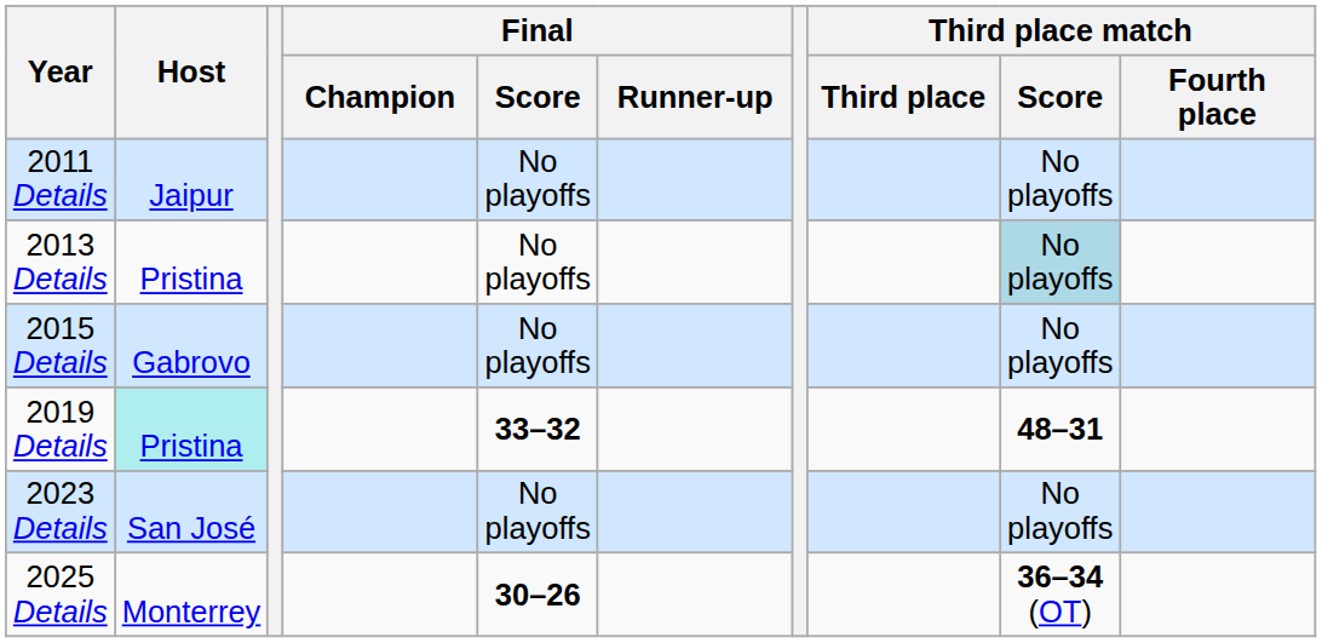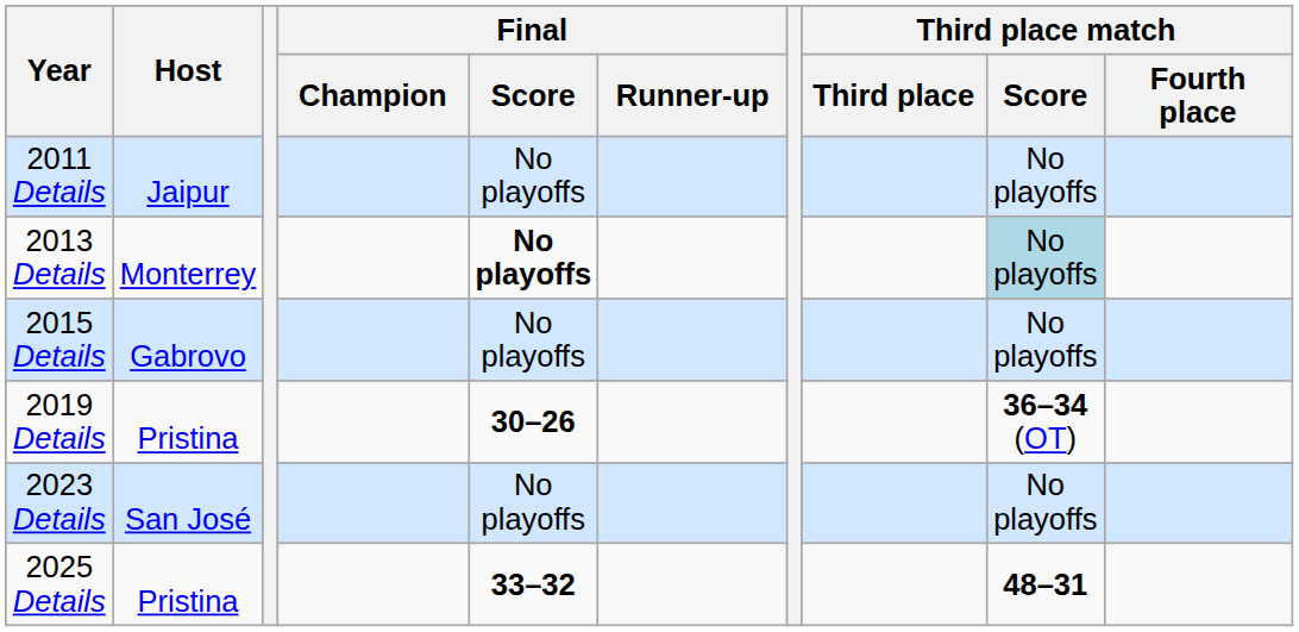 <table class="wikitable" style="font-size:90%; width: 98%; text-align: center;">
 <tr bgcolor=#C1D8FF>
 <th rowspan=2 width=5%>Year</th>
 <th rowspan=2 width=10%>Host</th>
 <th width=1% rowspan=8 bgcolor=ffffff></th>
 <th colspan=3>Final</th>
 <th width=1% rowspan=8 bgcolor=ffffff></th>
 <th colspan=3>Third place match</th>
 </tr>
 <tr bgcolor=#EFEFEF>
 <th width=15%>Champion</th>
 <th width=9%>Score</th>
 <th width=15%>Runner-up</th>
 <th width=15%>Third place</th>
 <th width=9%>Score</th>
 <th width=15%>Fourth place</th>
 </tr>
 <tr bgcolor=#D0E7FF>
 <td>2011<br><em><a href='#'>Details</a></em></td>
 <td><br><a href='#'>Jaipur</a></td>
 <td><strong></strong></td>
 <td><span>No playoffs</span></td>
 <td></td>
 <td></td>
 <td><span>No playoffs</span></td>
 <td></td>
 </tr>
 <tr>
 <td>2013<br><em><a href='#'>Details</a></em></td>
-<td><br><a href='#'>Pristina</a></td>
+<td><br><a href='#'>Monterrey</a></td>
 <td><strong></strong></td>
-<td><span>No playoffs</span></td>
+<td><strong><span>No playoffs</span></strong></td>
 <td></td>
 <td></td>
 <td style="background: lightblue;"><span>No playoffs</span></td>
 <td></td>
 </tr>
 <tr bgcolor=#D0E7FF>
 <td>2015<br><em><a href='#'>Details</a></em></td>
 <td><br><a href='#'>Gabrovo</a></td>
 <td><strong></strong></td>
 <td><span>No playoffs</span></td>
 <td></td>
 <td></td>
 <td><span>No playoffs</span></td>
 <td></td>
 </tr>
 <tr>
 <td>2019<br><em><a href='#'>Details</a></em></td>
-<td style="background: paleturquoise;"><br><a href='#'>Pristina</a></td>
+<td><br><a href='#'>Pristina</a></td>
 <td><strong></strong></td>
-<td><strong>33–32</strong></td>
+<td><strong>30–26</strong></td>
 <td></td>
 <td></td>
-<td><strong>48–31</strong></td>
+<td><strong>36–34</strong> (<a href='#'>OT</a>)</td>
 <td></td>
 </tr>
 <tr bgcolor=#D0E7FF>
 <td>2023<br><em><a href='#'>Details</a></em></td>
 <td><br><a href='#'>San José</a></td>
 <td><strong></strong></td>
 <td><span>No playoffs</span></td>
 <td></td>
 <td></td>
 <td><span>No playoffs</span></td>
 <td></td>
 </tr>
 <tr>
 <td>2025<br><em><a href='#'>Details</a></em></td>
-<td><br><a href='#'>Monterrey</a></td>
+<td><br><a href='#'>Pristina</a></td>
 <td></td>
-<td><strong>30–26</strong></td>
+<td><strong>33–32</strong></td>
 <td></td>
 <td></td>
-<td><strong>36–34</strong> (<a href='#'>OT</a>)</td>
+<td><strong>48–31</strong></td>
 <td></td>
 </tr>
 </table>
